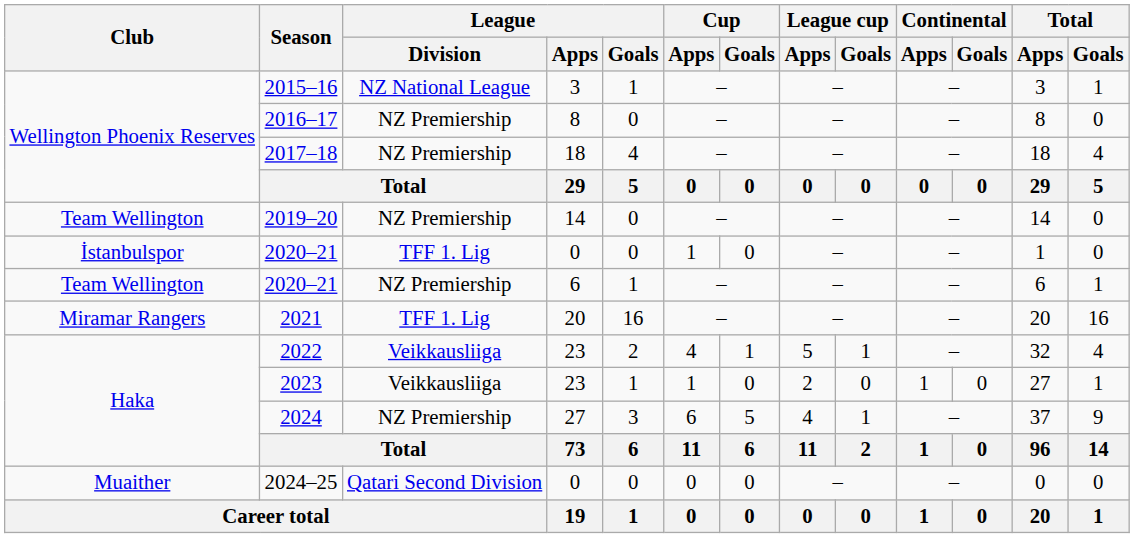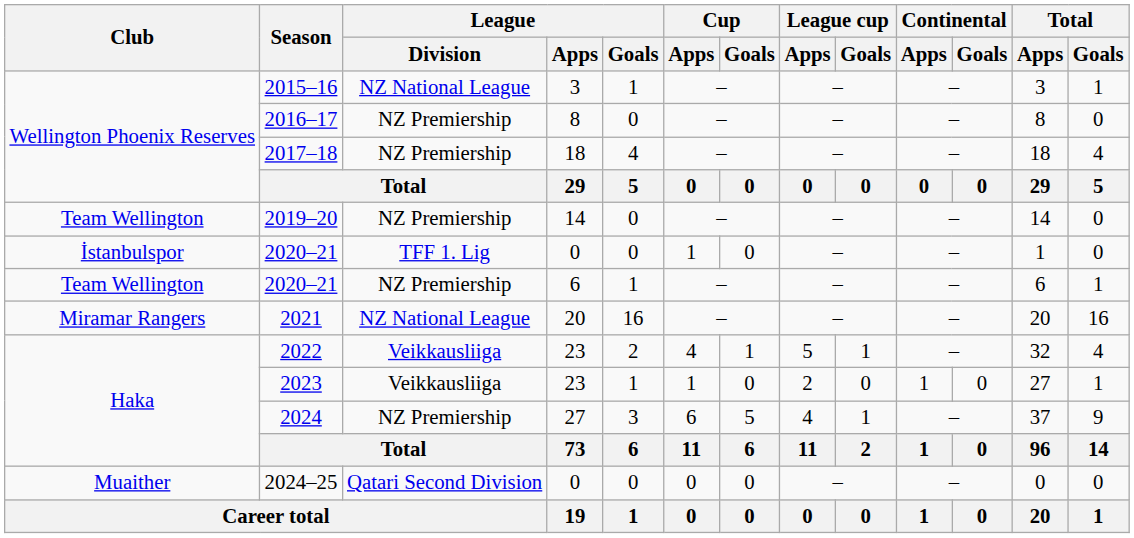 <table class="wikitable" style="text-align:center">
 <tr>
 <th rowspan="2">Club</th>
 <th rowspan="2">Season</th>
 <th colspan="3">League</th>
 <th colspan="2">Cup</th>
 <th colspan="2">League cup</th>
 <th colspan="2">Continental</th>
 <th colspan="2">Total</th>
 </tr>
 <tr>
 <th>Division</th>
 <th>Apps</th>
 <th>Goals</th>
 <th>Apps</th>
 <th>Goals</th>
 <th>Apps</th>
 <th>Goals</th>
 <th>Apps</th>
 <th>Goals</th>
 <th>Apps</th>
 <th>Goals</th>
 </tr>
 <tr>
 <td rowspan=4><a href='#'>Wellington Phoenix Reserves</a></td>
 <td><a href='#'>2015–16</a></td>
 <td><a href='#'>NZ National League</a></td>
 <td>3</td>
 <td>1</td>
 <td colspan=2>–</td>
 <td colspan=2>–</td>
 <td colspan=2>–</td>
 <td>3</td>
 <td>1</td>
 </tr>
 <tr>
 <td><a href='#'>2016–17</a></td>
 <td>NZ Premiership</td>
 <td>8</td>
 <td>0</td>
 <td colspan=2>–</td>
 <td colspan=2>–</td>
 <td colspan=2>–</td>
 <td>8</td>
 <td>0</td>
 </tr>
 <tr>
 <td><a href='#'>2017–18</a></td>
 <td>NZ Premiership</td>
 <td>18</td>
 <td>4</td>
 <td colspan=2>–</td>
 <td colspan=2>–</td>
 <td colspan=2>–</td>
 <td>18</td>
 <td>4</td>
 </tr>
 <tr>
 <th colspan=2>Total</th>
 <th>29</th>
 <th>5</th>
 <th>0</th>
 <th>0</th>
 <th>0</th>
 <th>0</th>
 <th>0</th>
 <th>0</th>
 <th>29</th>
 <th>5</th>
 </tr>
 <tr>
 <td><a href='#'>Team Wellington</a></td>
 <td><a href='#'>2019–20</a></td>
 <td>NZ Premiership</td>
 <td>14</td>
 <td>0</td>
 <td colspan=2>–</td>
 <td colspan=2>–</td>
 <td colspan=2>–</td>
 <td>14</td>
 <td>0</td>
 </tr>
 <tr>
 <td><a href='#'>İstanbulspor</a></td>
 <td><a href='#'>2020–21</a></td>
 <td><a href='#'>TFF 1. Lig</a></td>
 <td>0</td>
 <td>0</td>
 <td>1</td>
 <td>0</td>
 <td colspan=2>–</td>
 <td colspan=2>–</td>
 <td>1</td>
 <td>0</td>
 </tr>
 <tr>
 <td><a href='#'>Team Wellington</a></td>
 <td><a href='#'>2020–21</a></td>
 <td>NZ Premiership</td>
 <td>6</td>
 <td>1</td>
 <td colspan=2>–</td>
 <td colspan=2>–</td>
 <td colspan=2>–</td>
 <td>6</td>
 <td>1</td>
 </tr>
 <tr>
 <td><a href='#'>Miramar Rangers</a></td>
 <td><a href='#'>2021</a></td>
-<td><a href='#'>TFF 1. Lig</a></td>
+<td><a href='#'>NZ National League</a></td>
 <td>20</td>
 <td>16</td>
 <td colspan=2>–</td>
 <td colspan=2>–</td>
 <td colspan=2>–</td>
 <td>20</td>
 <td>16</td>
 </tr>
 <tr>
 <td rowspan=4><a href='#'>Haka</a></td>
 <td><a href='#'>2022</a></td>
 <td><a href='#'>Veikkausliiga</a></td>
 <td>23</td>
 <td>2</td>
 <td>4</td>
 <td>1</td>
 <td>5</td>
 <td>1</td>
 <td colspan=2>–</td>
 <td>32</td>
 <td>4</td>
 </tr>
 <tr>
 <td><a href='#'>2023</a></td>
 <td>Veikkausliiga</td>
 <td>23</td>
 <td>1</td>
 <td>1</td>
 <td>0</td>
 <td>2</td>
 <td>0</td>
 <td>1</td>
 <td>0</td>
 <td>27</td>
 <td>1</td>
 </tr>
 <tr>
 <td><a href='#'>2024</a></td>
 <td>NZ Premiership</td>
 <td>27</td>
 <td>3</td>
 <td>6</td>
 <td>5</td>
 <td>4</td>
 <td>1</td>
 <td colspan=2>–</td>
 <td>37</td>
 <td>9</td>
 </tr>
 <tr>
 <th colspan=2>Total</th>
 <th>73</th>
 <th>6</th>
 <th>11</th>
 <th>6</th>
 <th>11</th>
 <th>2</th>
 <th>1</th>
 <th>0</th>
 <th>96</th>
 <th>14</th>
 </tr>
 <tr>
 <td><a href='#'>Muaither</a></td>
 <td>2024–25</td>
 <td><a href='#'>Qatari Second Division</a></td>
 <td>0</td>
 <td>0</td>
 <td>0</td>
 <td>0</td>
 <td colspan=2>–</td>
 <td colspan=2>–</td>
 <td>0</td>
 <td>0</td>
 </tr>
 <tr>
 <th colspan="3">Career total</th>
 <th>19</th>
 <th>1</th>
 <th>0</th>
 <th>0</th>
 <th>0</th>
 <th>0</th>
 <th>1</th>
 <th>0</th>
 <th>20</th>
 <th>1</th>
 </tr>
 </table>
